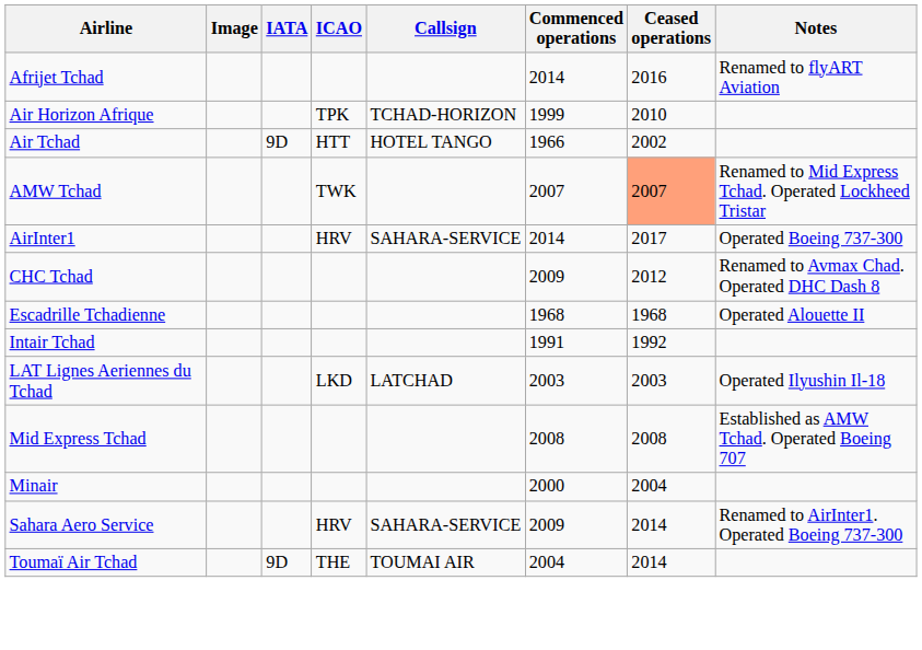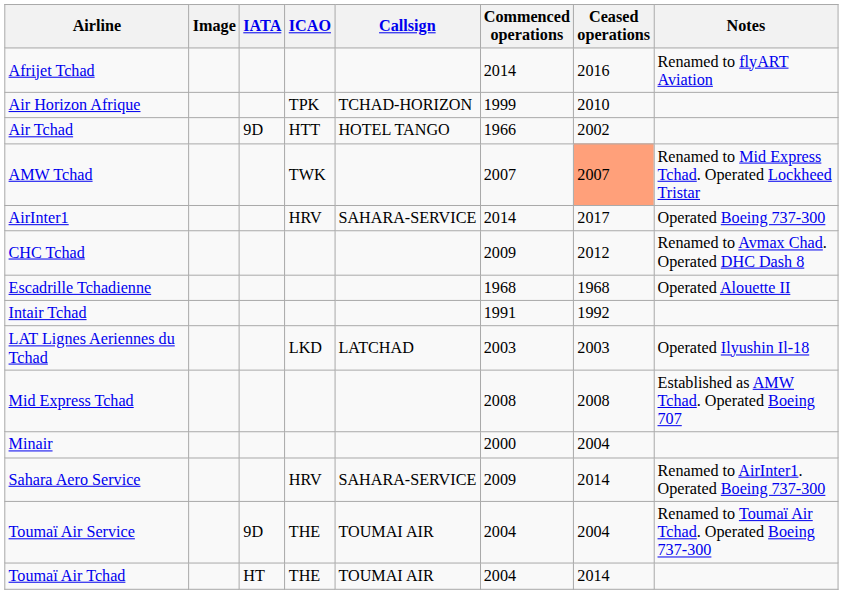 <table class="wikitable sortable" style="border-collapse:collapse; margin:auto;" border="1" cellpadding="3">
 <tr valign="middle">
 <th style="width:175px;">Airline</th>
 <th>Image</th>
 <th><a href='#'>IATA</a></th>
 <th><a href='#'>ICAO</a></th>
 <th><a href='#'>Callsign</a></th>
 <th>Commenced<br>operations</th>
 <th>Ceased<br>operations</th>
 <th style="width:175px;">Notes</th>
 </tr>
 <tr>
 <td><a href='#'>Afrijet Tchad</a></td>
 <td></td>
 <td></td>
 <td></td>
 <td></td>
 <td>2014</td>
 <td>2016</td>
 <td>Renamed to <a href='#'>flyART Aviation</a></td>
 </tr>
 <tr>
 <td><a href='#'>Air Horizon Afrique</a></td>
 <td></td>
 <td></td>
 <td>TPK</td>
 <td>TCHAD-HORIZON</td>
 <td>1999</td>
 <td>2010</td>
 <td></td>
 </tr>
 <tr>
 <td><a href='#'>Air Tchad</a></td>
 <td></td>
 <td>9D</td>
 <td>HTT</td>
 <td>HOTEL TANGO</td>
 <td>1966</td>
 <td>2002</td>
 <td></td>
 </tr>
 <tr>
 <td><a href='#'>AMW Tchad</a></td>
 <td></td>
 <td></td>
 <td>TWK</td>
 <td></td>
 <td>2007</td>
 <td style="background: lightsalmon;">2007</td>
 <td>Renamed to <a href='#'>Mid Express Tchad</a>. Operated <a href='#'>Lockheed Tristar</a></td>
 </tr>
 <tr>
 <td><a href='#'>AirInter1</a></td>
 <td></td>
 <td></td>
 <td>HRV</td>
 <td>SAHARA-SERVICE</td>
 <td>2014</td>
 <td>2017</td>
 <td>Operated <a href='#'>Boeing 737-300</a></td>
 </tr>
 <tr>
 <td><a href='#'>CHC Tchad</a></td>
 <td></td>
 <td></td>
 <td></td>
 <td></td>
 <td>2009</td>
 <td>2012</td>
 <td>Renamed to <a href='#'>Avmax Chad</a>. Operated <a href='#'>DHC Dash 8</a></td>
 </tr>
 <tr>
 <td><a href='#'>Escadrille Tchadienne</a></td>
 <td></td>
 <td></td>
 <td></td>
 <td></td>
 <td>1968</td>
 <td>1968</td>
 <td>Operated <a href='#'>Alouette II</a></td>
 </tr>
 <tr>
 <td><a href='#'>Intair Tchad</a></td>
 <td></td>
 <td></td>
 <td></td>
 <td></td>
 <td>1991</td>
 <td>1992</td>
 <td></td>
 </tr>
 <tr>
 <td><a href='#'>LAT Lignes Aeriennes du Tchad</a></td>
 <td></td>
 <td></td>
 <td>LKD</td>
 <td>LATCHAD</td>
 <td>2003</td>
 <td>2003</td>
 <td>Operated <a href='#'>Ilyushin Il-18</a></td>
 </tr>
 <tr>
 <td><a href='#'>Mid Express Tchad</a></td>
 <td></td>
 <td></td>
 <td></td>
 <td></td>
 <td>2008</td>
 <td>2008</td>
 <td>Established as <a href='#'>AMW Tchad</a>. Operated <a href='#'>Boeing 707</a></td>
 </tr>
 <tr>
 <td><a href='#'>Minair</a></td>
 <td></td>
 <td></td>
 <td></td>
 <td></td>
 <td>2000</td>
 <td>2004</td>
 <td></td>
 </tr>
 <tr>
 <td><a href='#'>Sahara Aero Service</a></td>
 <td></td>
 <td></td>
 <td>HRV</td>
 <td>SAHARA-SERVICE</td>
 <td>2009</td>
 <td>2014</td>
 <td>Renamed to <a href='#'>AirInter1</a>. Operated <a href='#'>Boeing 737-300</a></td>
 </tr>
 <tr>
+<td><a href='#'>Toumaï Air Service</a></td>
+<td></td>
+<td>9D</td>
+<td>THE</td>
+<td>TOUMAI AIR</td>
+<td>2004</td>
+<td>2004</td>
+<td>Renamed to <a href='#'>Toumaï Air Tchad</a>. Operated <a href='#'>Boeing 737-300</a></td>
+</tr>
+<tr>
 <td><a href='#'>Toumaï Air Tchad</a></td>
 <td></td>
-<td>9D</td>
+<td>HT</td>
 <td>THE</td>
 <td>TOUMAI AIR</td>
 <td>2004</td>
 <td>2014</td>
 <td></td>
 </tr>
 </table>
